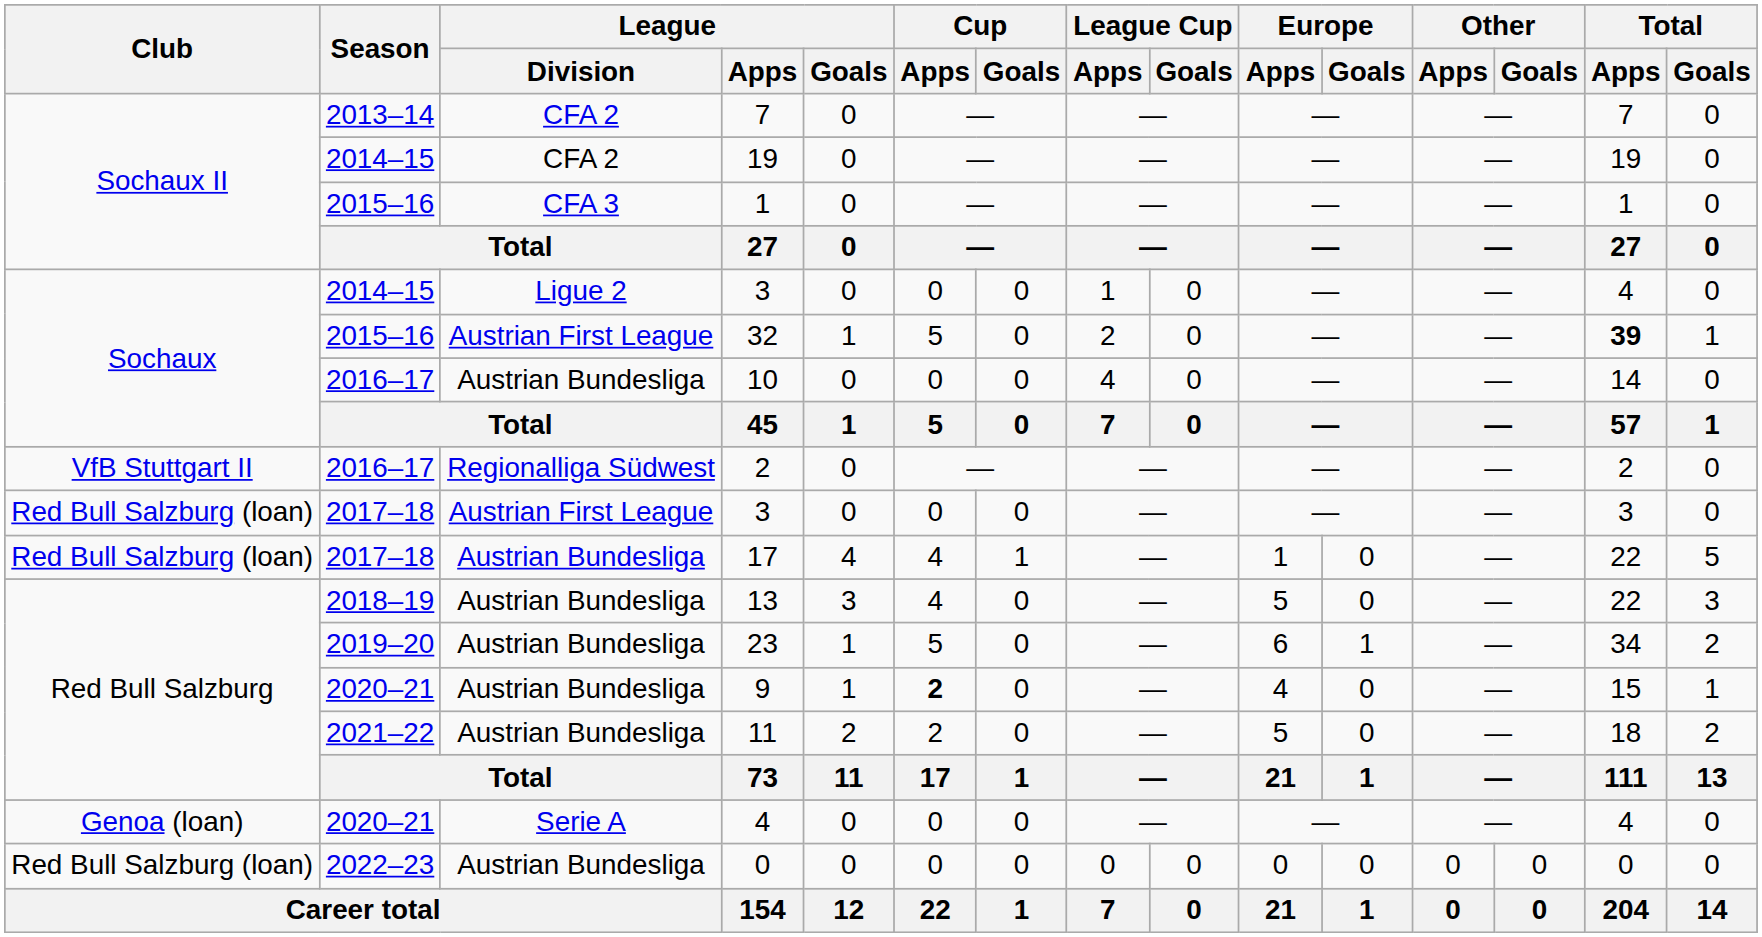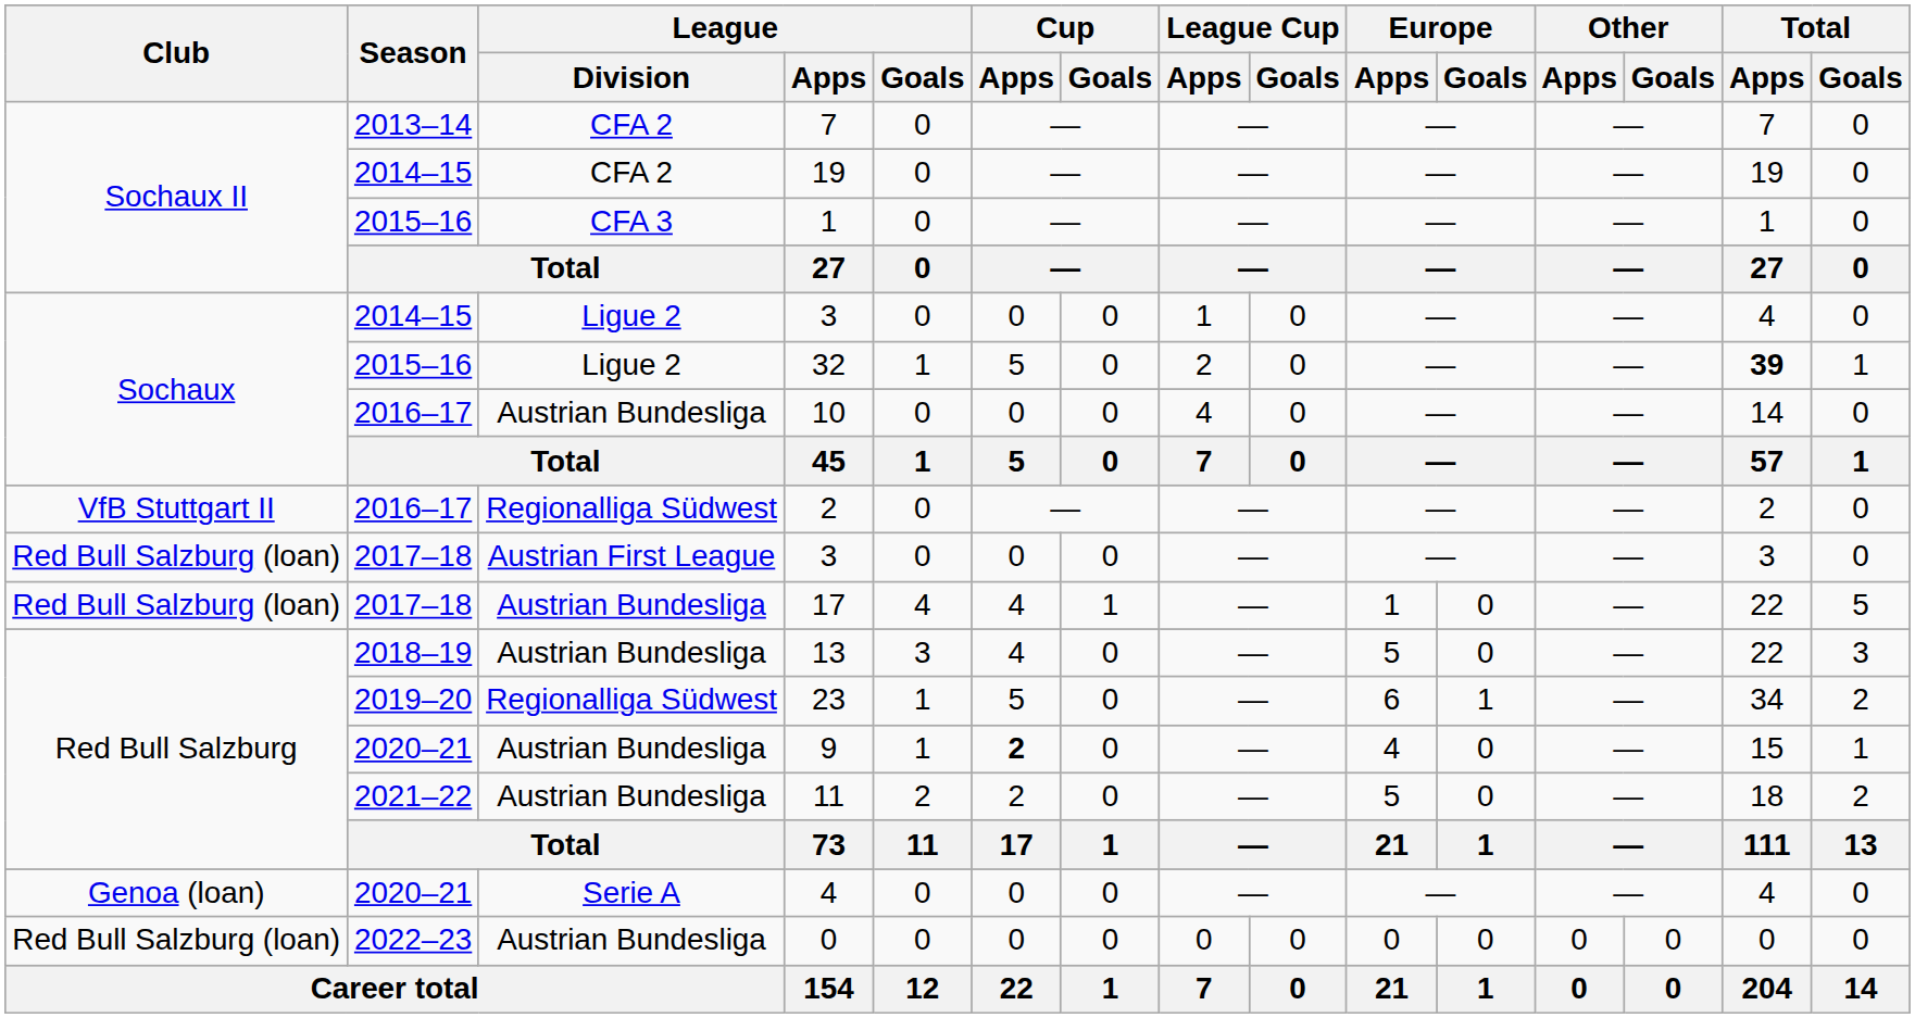 <table class="wikitable" style="text-align: center">
 <tr>
 <th rowspan="2">Club</th>
 <th rowspan="2">Season</th>
 <th colspan="3">League</th>
 <th colspan="2">Cup</th>
 <th colspan="2">League Cup</th>
 <th colspan="2">Europe</th>
 <th colspan="2">Other</th>
 <th colspan="2">Total</th>
 </tr>
 <tr>
 <th>Division</th>
 <th>Apps</th>
 <th>Goals</th>
 <th>Apps</th>
 <th>Goals</th>
 <th>Apps</th>
 <th>Goals</th>
 <th>Apps</th>
 <th>Goals</th>
 <th>Apps</th>
 <th>Goals</th>
 <th>Apps</th>
 <th>Goals</th>
 </tr>
 <tr>
 <td rowspan="4"><a href='#'>Sochaux II</a></td>
 <td><a href='#'>2013–14</a></td>
 <td><a href='#'>CFA 2</a></td>
 <td>7</td>
 <td>0</td>
 <td colspan="2">—</td>
 <td colspan="2">—</td>
 <td colspan="2">—</td>
 <td colspan="2">—</td>
 <td>7</td>
 <td>0</td>
 </tr>
 <tr>
 <td><a href='#'>2014–15</a></td>
 <td>CFA 2</td>
 <td>19</td>
 <td>0</td>
 <td colspan="2">—</td>
 <td colspan="2">—</td>
 <td colspan="2">—</td>
 <td colspan="2">—</td>
 <td>19</td>
 <td>0</td>
 </tr>
 <tr>
 <td><a href='#'>2015–16</a></td>
 <td><a href='#'>CFA 3</a></td>
 <td>1</td>
 <td>0</td>
 <td colspan="2">—</td>
 <td colspan="2">—</td>
 <td colspan="2">—</td>
 <td colspan="2">—</td>
 <td>1</td>
 <td>0</td>
 </tr>
 <tr>
 <th colspan="2">Total</th>
 <th>27</th>
 <th>0</th>
 <th colspan="2">—</th>
 <th colspan="2">—</th>
 <th colspan="2">—</th>
 <th colspan="2">—</th>
 <th>27</th>
 <th>0</th>
 </tr>
 <tr>
 <td rowspan="4"><a href='#'>Sochaux</a></td>
 <td><a href='#'>2014–15</a></td>
 <td><a href='#'>Ligue 2</a></td>
 <td>3</td>
 <td>0</td>
 <td>0</td>
 <td>0</td>
 <td>1</td>
 <td>0</td>
 <td colspan="2">—</td>
 <td colspan="2">—</td>
 <td>4</td>
 <td>0</td>
 </tr>
 <tr>
 <td><a href='#'>2015–16</a></td>
-<td><a href='#'>Austrian First League</a></td>
+<td>Ligue 2</td>
 <td>32</td>
 <td>1</td>
 <td>5</td>
 <td>0</td>
 <td>2</td>
 <td>0</td>
 <td colspan="2">—</td>
 <td colspan="2">—</td>
 <td><strong>39</strong></td>
 <td>1</td>
 </tr>
 <tr>
 <td><a href='#'>2016–17</a></td>
 <td>Austrian Bundesliga</td>
 <td>10</td>
 <td>0</td>
 <td>0</td>
 <td>0</td>
 <td>4</td>
 <td>0</td>
 <td colspan="2">—</td>
 <td colspan="2">—</td>
 <td>14</td>
 <td>0</td>
 </tr>
 <tr>
 <th colspan="2">Total</th>
 <th>45</th>
 <th>1</th>
 <th>5</th>
 <th>0</th>
 <th>7</th>
 <th>0</th>
 <th colspan="2">—</th>
 <th colspan="2">—</th>
 <th>57</th>
 <th>1</th>
 </tr>
 <tr>
 <td><a href='#'>VfB Stuttgart II</a></td>
 <td><a href='#'>2016–17</a></td>
 <td><a href='#'>Regionalliga Südwest</a></td>
 <td>2</td>
 <td>0</td>
 <td colspan="2">—</td>
 <td colspan="2">—</td>
 <td colspan="2">—</td>
 <td colspan="2">—</td>
 <td>2</td>
 <td>0</td>
 </tr>
 <tr>
 <td><a href='#'>Red Bull Salzburg</a> (loan)</td>
 <td><a href='#'>2017–18</a></td>
 <td><a href='#'>Austrian First League</a></td>
 <td>3</td>
 <td>0</td>
 <td>0</td>
 <td>0</td>
 <td colspan="2">—</td>
 <td colspan="2">—</td>
 <td colspan="2">—</td>
 <td>3</td>
 <td>0</td>
 </tr>
 <tr>
 <td><a href='#'>Red Bull Salzburg</a> (loan)</td>
 <td><a href='#'>2017–18</a></td>
 <td><a href='#'>Austrian Bundesliga</a></td>
 <td>17</td>
 <td>4</td>
 <td>4</td>
 <td>1</td>
 <td colspan="2">—</td>
 <td>1</td>
 <td>0</td>
 <td colspan="2">—</td>
 <td>22</td>
 <td>5</td>
 </tr>
 <tr>
 <td rowspan="5">Red Bull Salzburg</td>
 <td><a href='#'>2018–19</a></td>
 <td>Austrian Bundesliga</td>
 <td>13</td>
 <td>3</td>
 <td>4</td>
 <td>0</td>
 <td colspan="2">—</td>
 <td>5</td>
 <td>0</td>
 <td colspan="2">—</td>
 <td>22</td>
 <td>3</td>
 </tr>
 <tr>
 <td><a href='#'>2019–20</a></td>
-<td>Austrian Bundesliga</td>
+<td><a href='#'>Regionalliga Südwest</a></td>
 <td>23</td>
 <td>1</td>
 <td>5</td>
 <td>0</td>
 <td colspan="2">—</td>
 <td>6</td>
 <td>1</td>
 <td colspan="2">—</td>
 <td>34</td>
 <td>2</td>
 </tr>
 <tr>
 <td><a href='#'>2020–21</a></td>
 <td>Austrian Bundesliga</td>
 <td>9</td>
 <td>1</td>
 <td><strong>2</strong></td>
 <td>0</td>
 <td colspan="2">—</td>
 <td>4</td>
 <td>0</td>
 <td colspan="2">—</td>
 <td>15</td>
 <td>1</td>
 </tr>
 <tr>
 <td><a href='#'>2021–22</a></td>
 <td>Austrian Bundesliga</td>
 <td>11</td>
 <td>2</td>
 <td>2</td>
 <td>0</td>
 <td colspan="2">—</td>
 <td>5</td>
 <td>0</td>
 <td colspan="2">—</td>
 <td>18</td>
 <td>2</td>
 </tr>
 <tr>
 <th colspan="2">Total</th>
 <th>73</th>
 <th>11</th>
 <th>17</th>
 <th>1</th>
 <th colspan="2">—</th>
 <th>21</th>
 <th>1</th>
 <th colspan="2">—</th>
 <th>111</th>
 <th>13</th>
 </tr>
 <tr>
 <td><a href='#'>Genoa</a> (loan)</td>
 <td><a href='#'>2020–21</a></td>
 <td><a href='#'>Serie A</a></td>
 <td>4</td>
 <td>0</td>
 <td>0</td>
 <td>0</td>
 <td colspan="2">—</td>
 <td colspan="2">—</td>
 <td colspan="2">—</td>
 <td>4</td>
 <td>0</td>
 </tr>
 <tr>
 <td>Red Bull Salzburg (loan)</td>
 <td><a href='#'>2022–23</a></td>
 <td>Austrian Bundesliga</td>
 <td>0</td>
 <td>0</td>
 <td>0</td>
 <td>0</td>
 <td>0</td>
 <td>0</td>
 <td>0</td>
 <td>0</td>
 <td>0</td>
 <td>0</td>
 <td>0</td>
 <td>0</td>
 </tr>
 <tr>
 <th colspan="3">Career total</th>
 <th>154</th>
 <th>12</th>
 <th>22</th>
 <th>1</th>
 <th>7</th>
 <th>0</th>
 <th>21</th>
 <th>1</th>
 <th>0</th>
 <th>0</th>
 <th>204</th>
 <th>14</th>
 </tr>
 </table>
